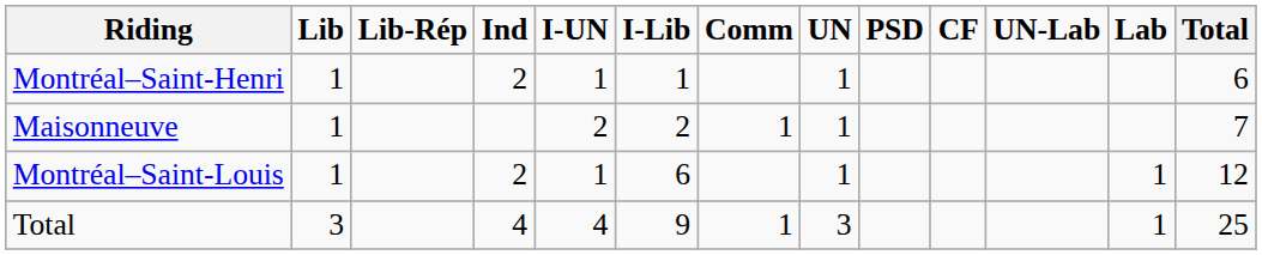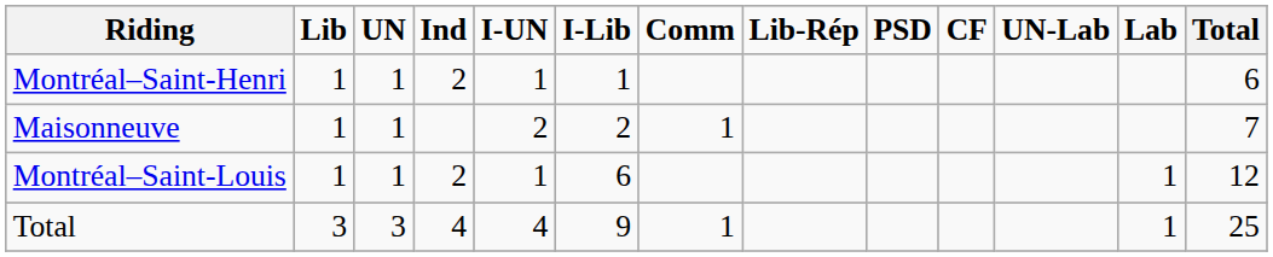 <table class="wikitable" style="text-align:right;">
 <tr>
 <th>Riding</th>
 <td><strong>Lib</strong></td>
-<td><strong>Lib-Rép</strong></td>
+<td><strong>UN</strong></td>
 <td><strong>Ind</strong></td>
 <td><strong>I-UN</strong></td>
 <td><strong>I-Lib</strong></td>
 <td><strong>Comm</strong></td>
-<td><strong>UN</strong></td>
+<td><strong>Lib-Rép</strong></td>
 <td><strong>PSD</strong></td>
 <td><strong>CF</strong></td>
 <td><strong>UN-Lab</strong></td>
 <td><strong>Lab</strong></td>
 <th>Total</th>
 </tr>
 <tr>
 <td style="text-align:left;"><a href='#'>Montréal–Saint-Henri</a></td>
 <td>1</td>
-<td></td>
+<td>1</td>
 <td>2</td>
 <td>1</td>
 <td>1</td>
 <td></td>
-<td>1</td>
+<td></td>
 <td></td>
 <td></td>
 <td></td>
 <td></td>
 <td>6</td>
 </tr>
 <tr>
 <td style="text-align:left;"><a href='#'>Maisonneuve</a></td>
 <td>1</td>
-<td></td>
+<td>1</td>
 <td></td>
 <td>2</td>
 <td>2</td>
 <td>1</td>
-<td>1</td>
+<td></td>
 <td></td>
 <td></td>
 <td></td>
 <td></td>
 <td>7</td>
 </tr>
 <tr>
 <td style="text-align:left;"><a href='#'>Montréal–Saint-Louis</a></td>
 <td>1</td>
-<td></td>
+<td>1</td>
 <td>2</td>
 <td>1</td>
 <td>6</td>
 <td></td>
-<td>1</td>
+<td></td>
 <td></td>
 <td></td>
 <td></td>
 <td>1</td>
 <td>12</td>
 </tr>
 <tr>
 <td style="text-align:left;">Total</td>
 <td>3</td>
-<td></td>
+<td>3</td>
 <td>4</td>
 <td>4</td>
 <td>9</td>
 <td>1</td>
-<td>3</td>
+<td></td>
 <td></td>
 <td></td>
 <td></td>
 <td>1</td>
 <td>25</td>
 </tr>
 </table>
